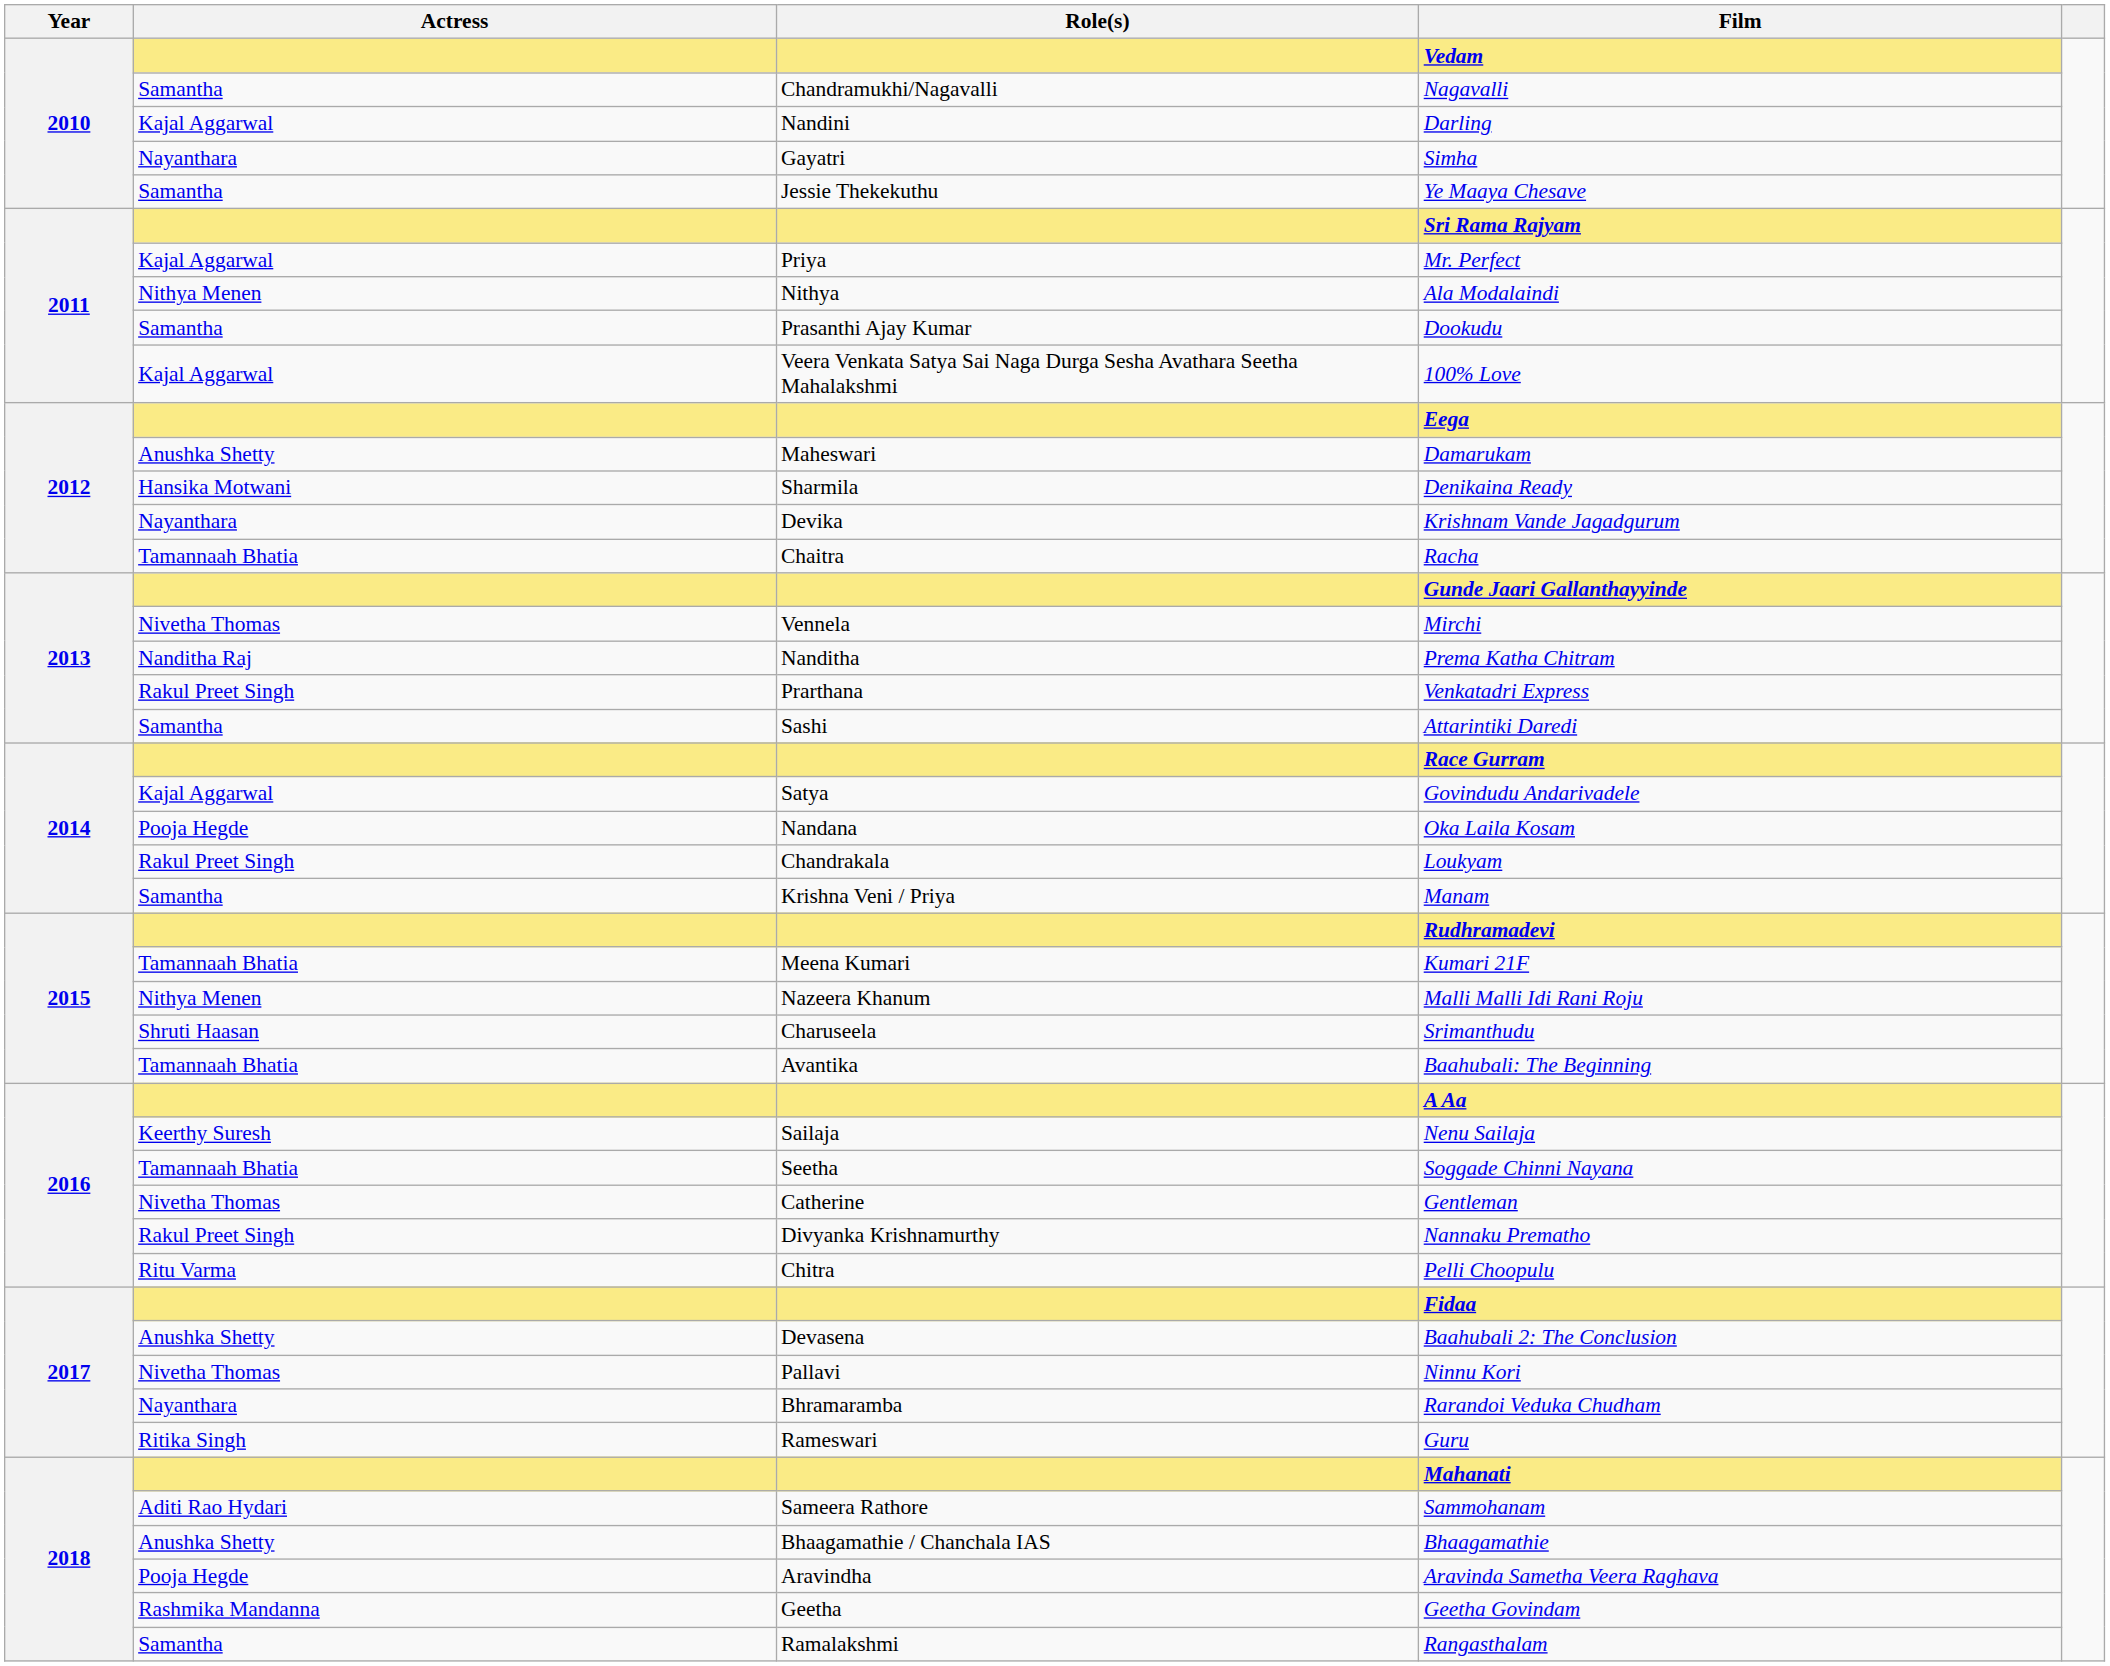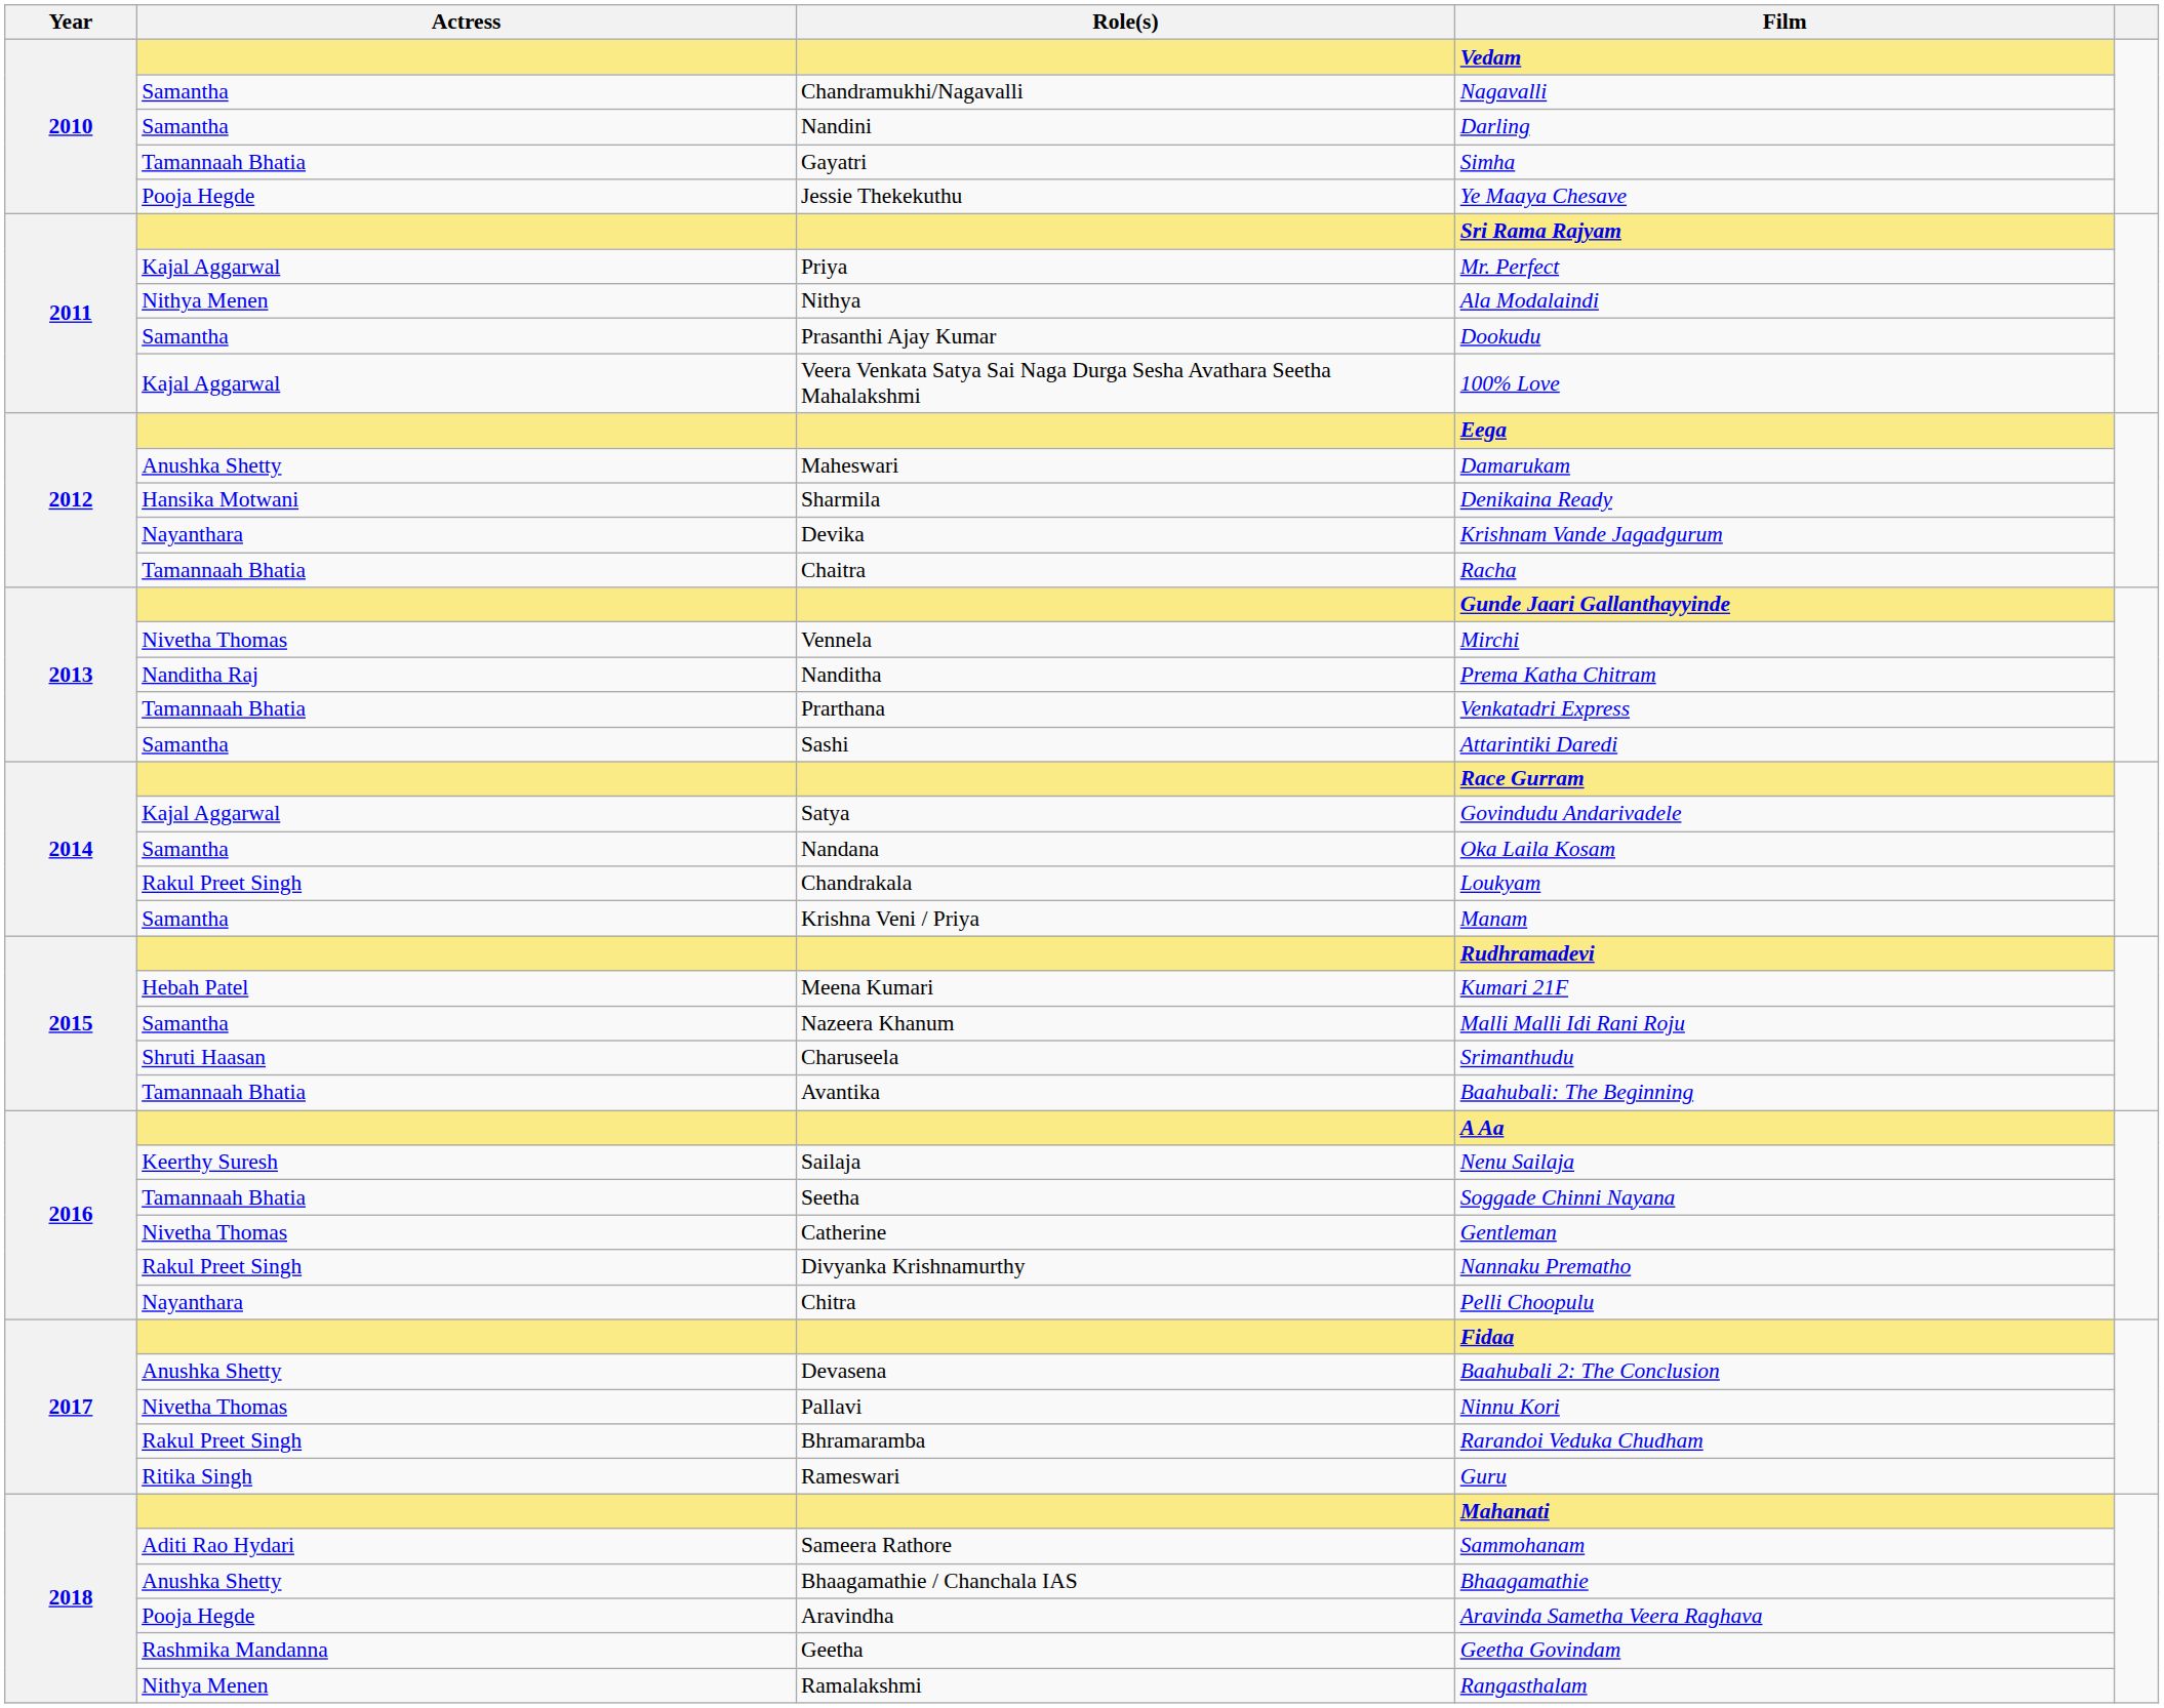 <table class="wikitable sortable">
 <tr>
 <th scope="col" style="width:3%;">Year</th>
 <th scope="col" style="width:15%;">Actress</th>
 <th scope="col" style="width:15%;">Role(s)</th>
 <th scope="col" style="width:15%;">Film</th>
 <th scope="col" style="width:1%;" class="unsortable"></th>
 </tr>
 <tr>
 <th rowspan="5" scope="row" style="text-align:center"><a href='#'>2010</a></th>
 <td style="background:#FAEB86;"><strong> </strong></td>
 <td style="background:#FAEB86;"><strong></strong></td>
 <td style="background:#FAEB86;"><em><a href='#'><strong>Vedam</strong></a></em></td>
 <td rowspan="5" style="text-align:center;"></td>
 </tr>
 <tr>
 <td><a href='#'>Samantha</a></td>
 <td>Chandramukhi/Nagavalli</td>
 <td><em><a href='#'>Nagavalli</a></em></td>
 </tr>
 <tr>
-<td><a href='#'>Kajal Aggarwal</a></td>
+<td><a href='#'>Samantha</a></td>
 <td>Nandini</td>
 <td><em><a href='#'>Darling</a></em></td>
 </tr>
 <tr>
-<td><a href='#'>Nayanthara</a></td>
+<td><a href='#'>Tamannaah Bhatia</a></td>
 <td>Gayatri</td>
 <td><em><a href='#'>Simha</a></em></td>
 </tr>
 <tr>
-<td><a href='#'>Samantha</a></td>
+<td><a href='#'>Pooja Hegde</a></td>
 <td>Jessie Thekekuthu</td>
 <td><em><a href='#'>Ye Maaya Chesave</a></em></td>
 </tr>
 <tr>
 <th rowspan="5" scope="row" style="text-align:center"><a href='#'>2011</a></th>
 <td style="background:#FAEB86;"><strong> </strong></td>
 <td style="background:#FAEB86;"><strong></strong></td>
 <td style="background:#FAEB86;"><strong><em><a href='#'>Sri Rama Rajyam</a></em></strong></td>
 <td rowspan="5" style="text-align:center;"></td>
 </tr>
 <tr>
 <td><a href='#'>Kajal Aggarwal</a></td>
 <td>Priya</td>
 <td><em><a href='#'>Mr. Perfect</a></em></td>
 </tr>
 <tr>
 <td><a href='#'>Nithya Menen</a></td>
 <td>Nithya</td>
 <td><em><a href='#'>Ala Modalaindi</a></em></td>
 </tr>
 <tr>
 <td><a href='#'>Samantha</a></td>
 <td>Prasanthi Ajay Kumar</td>
 <td><em><a href='#'>Dookudu</a></em></td>
 </tr>
 <tr>
 <td><a href='#'>Kajal Aggarwal</a></td>
 <td>Veera Venkata Satya Sai Naga Durga Sesha Avathara Seetha Mahalakshmi</td>
 <td><em><a href='#'>100% Love</a></em></td>
 </tr>
 <tr>
 <th rowspan="5" scope="row" style="text-align:center"><a href='#'>2012</a></th>
 <td style="background:#FAEB86;"><strong> </strong></td>
 <td style="background:#FAEB86;"><strong></strong></td>
 <td style="background:#FAEB86;"><strong><em><a href='#'>Eega</a></em></strong></td>
 <td rowspan="5" style="text-align:center;"></td>
 </tr>
 <tr>
 <td><a href='#'>Anushka Shetty</a></td>
 <td>Maheswari</td>
 <td><em><a href='#'>Damarukam</a></em></td>
 </tr>
 <tr>
 <td><a href='#'>Hansika Motwani</a></td>
 <td>Sharmila</td>
 <td><em><a href='#'>Denikaina Ready</a></em></td>
 </tr>
 <tr>
 <td><a href='#'>Nayanthara</a></td>
 <td>Devika</td>
 <td><em><a href='#'>Krishnam Vande Jagadgurum</a></em></td>
 </tr>
 <tr>
 <td><a href='#'>Tamannaah Bhatia</a></td>
 <td>Chaitra</td>
 <td><em><a href='#'>Racha</a></em></td>
 </tr>
 <tr>
 <th rowspan="5" scope="row" style="text-align:center"><a href='#'>2013</a></th>
 <td style="background:#FAEB86;"><strong> </strong></td>
 <td style="background:#FAEB86;"><strong></strong></td>
 <td style="background:#FAEB86;"><strong><em><a href='#'>Gunde Jaari Gallanthayyinde</a></em></strong></td>
 <td rowspan="5" style="text-align:center;"></td>
 </tr>
 <tr>
 <td><a href='#'>Nivetha Thomas</a></td>
 <td>Vennela</td>
 <td><em><a href='#'>Mirchi</a></em></td>
 </tr>
 <tr>
 <td><a href='#'>Nanditha Raj</a></td>
 <td>Nanditha</td>
 <td><em><a href='#'>Prema Katha Chitram</a></em></td>
 </tr>
 <tr>
-<td><a href='#'>Rakul Preet Singh</a></td>
+<td><a href='#'>Tamannaah Bhatia</a></td>
 <td>Prarthana</td>
 <td><em><a href='#'>Venkatadri Express</a></em></td>
 </tr>
 <tr>
 <td><a href='#'>Samantha</a></td>
 <td>Sashi</td>
 <td><em><a href='#'>Attarintiki Daredi</a></em></td>
 </tr>
 <tr>
 <th rowspan="5" scope="row" style="text-align:center"><a href='#'>2014</a></th>
 <td style="background:#FAEB86;"><strong> </strong></td>
 <td style="background:#FAEB86;"><strong></strong></td>
 <td style="background:#FAEB86;"><strong><em><a href='#'>Race Gurram</a></em></strong></td>
 <td rowspan="5" style="text-align:center;"></td>
 </tr>
 <tr>
 <td><a href='#'>Kajal Aggarwal</a></td>
 <td>Satya</td>
 <td><em><a href='#'>Govindudu Andarivadele</a></em></td>
 </tr>
 <tr>
-<td><a href='#'>Pooja Hegde</a></td>
+<td><a href='#'>Samantha</a></td>
 <td>Nandana</td>
 <td><em><a href='#'>Oka Laila Kosam</a></em></td>
 </tr>
 <tr>
 <td><a href='#'>Rakul Preet Singh</a></td>
 <td>Chandrakala</td>
 <td><em><a href='#'>Loukyam</a></em></td>
 </tr>
 <tr>
 <td><a href='#'>Samantha</a></td>
 <td>Krishna Veni / Priya</td>
 <td><em><a href='#'>Manam</a></em></td>
 </tr>
 <tr>
 <th rowspan="5" scope="row" style="text-align:center"><a href='#'>2015</a></th>
 <td style="background:#FAEB86;"><strong> </strong></td>
 <td style="background:#FAEB86;"><strong></strong></td>
 <td style="background:#FAEB86;"><em><a href='#'><strong>Rudhramadevi</strong></a></em></td>
 <td rowspan="5" style="text-align:center;"></td>
 </tr>
 <tr>
-<td><a href='#'>Tamannaah Bhatia</a></td>
+<td><a href='#'>Hebah Patel</a></td>
 <td>Meena Kumari</td>
 <td><em><a href='#'>Kumari 21F</a></em></td>
 </tr>
 <tr>
-<td><a href='#'>Nithya Menen</a></td>
+<td><a href='#'>Samantha</a></td>
 <td>Nazeera Khanum</td>
 <td><em><a href='#'>Malli Malli Idi Rani Roju</a></em></td>
 </tr>
 <tr>
 <td><a href='#'>Shruti Haasan</a></td>
 <td>Charuseela</td>
 <td><em><a href='#'>Srimanthudu</a></em></td>
 </tr>
 <tr>
 <td><a href='#'>Tamannaah Bhatia</a></td>
 <td>Avantika</td>
 <td><em><a href='#'>Baahubali: The Beginning</a></em></td>
 </tr>
 <tr>
 <th rowspan="6" scope="row" style="text-align:center"><a href='#'>2016</a></th>
 <td style="background:#FAEB86;"><strong> </strong></td>
 <td style="background:#FAEB86;"><strong></strong></td>
 <td style="background:#FAEB86;"><strong><em><a href='#'>A Aa</a></em></strong></td>
 <td rowspan="6" style="text-align:center;"></td>
 </tr>
 <tr>
 <td><a href='#'>Keerthy Suresh</a></td>
 <td>Sailaja</td>
 <td><em><a href='#'>Nenu Sailaja</a></em></td>
 </tr>
 <tr>
 <td><a href='#'>Tamannaah Bhatia</a></td>
 <td>Seetha</td>
 <td><em><a href='#'>Soggade Chinni Nayana</a></em></td>
 </tr>
 <tr>
 <td><a href='#'>Nivetha Thomas</a></td>
 <td>Catherine</td>
 <td><em><a href='#'>Gentleman</a></em></td>
 </tr>
 <tr>
 <td><a href='#'>Rakul Preet Singh</a></td>
 <td>Divyanka Krishnamurthy</td>
 <td><em><a href='#'>Nannaku Prematho</a></em></td>
 </tr>
 <tr>
-<td><a href='#'>Ritu Varma</a></td>
+<td><a href='#'>Nayanthara</a></td>
 <td>Chitra</td>
 <td><em><a href='#'>Pelli Choopulu</a></em></td>
 </tr>
 <tr>
 <th rowspan="5" scope="row" style="text-align:center"><a href='#'>2017</a></th>
 <td style="background:#FAEB86;"><strong> </strong></td>
 <td style="background:#FAEB86;"><strong></strong></td>
 <td style="background:#FAEB86;"><strong><em><a href='#'>Fidaa</a></em></strong></td>
 <td rowspan="5" style="text-align:center;"></td>
 </tr>
 <tr>
 <td><a href='#'>Anushka Shetty</a></td>
 <td>Devasena</td>
 <td><em><a href='#'>Baahubali 2: The Conclusion</a></em></td>
 </tr>
 <tr>
 <td><a href='#'>Nivetha Thomas</a></td>
 <td>Pallavi</td>
 <td><em><a href='#'>Ninnu Kori</a></em></td>
 </tr>
 <tr>
-<td><a href='#'>Nayanthara</a></td>
+<td><a href='#'>Rakul Preet Singh</a></td>
 <td>Bhramaramba</td>
 <td><em><a href='#'>Rarandoi Veduka Chudham</a></em></td>
 </tr>
 <tr>
 <td><a href='#'>Ritika Singh</a></td>
 <td>Rameswari</td>
 <td><em><a href='#'>Guru</a></em></td>
 </tr>
 <tr>
 <th rowspan="6" scope="row" style="text-align:center"><a href='#'>2018</a></th>
 <td style="background:#FAEB86;"><strong> </strong></td>
 <td style="background:#FAEB86;"><strong></strong></td>
 <td style="background:#FAEB86;"><strong><em><a href='#'>Mahanati</a></em></strong></td>
 <td rowspan="6" style="text-align:center;"></td>
 </tr>
 <tr>
 <td><a href='#'>Aditi Rao Hydari</a></td>
 <td>Sameera Rathore</td>
 <td><em><a href='#'>Sammohanam</a></em></td>
 </tr>
 <tr>
 <td><a href='#'>Anushka Shetty</a></td>
 <td>Bhaagamathie / Chanchala IAS</td>
 <td><em><a href='#'>Bhaagamathie</a></em></td>
 </tr>
 <tr>
 <td><a href='#'>Pooja Hegde</a></td>
 <td>Aravindha</td>
 <td><em><a href='#'>Aravinda Sametha Veera Raghava</a></em></td>
 </tr>
 <tr>
 <td><a href='#'>Rashmika Mandanna</a></td>
 <td>Geetha</td>
 <td><em><a href='#'>Geetha Govindam</a></em></td>
 </tr>
 <tr>
-<td><a href='#'>Samantha</a></td>
+<td><a href='#'>Nithya Menen</a></td>
 <td>Ramalakshmi</td>
 <td><em><a href='#'>Rangasthalam</a></em></td>
 </tr>
 </table>
